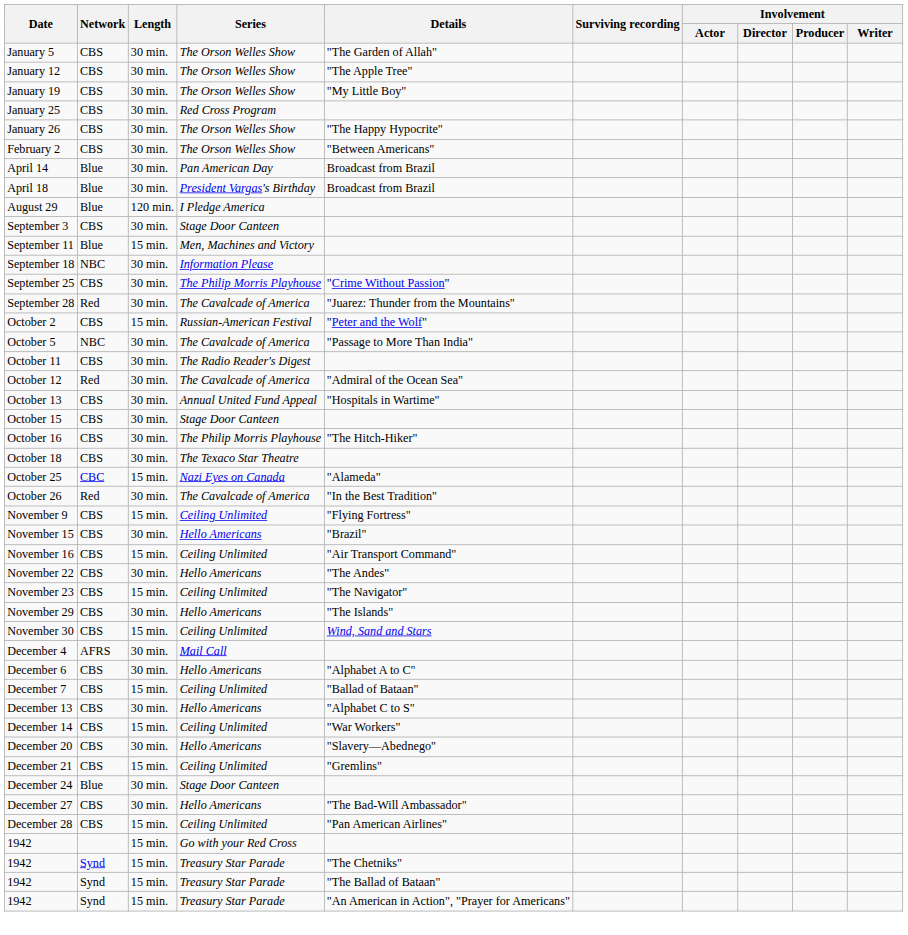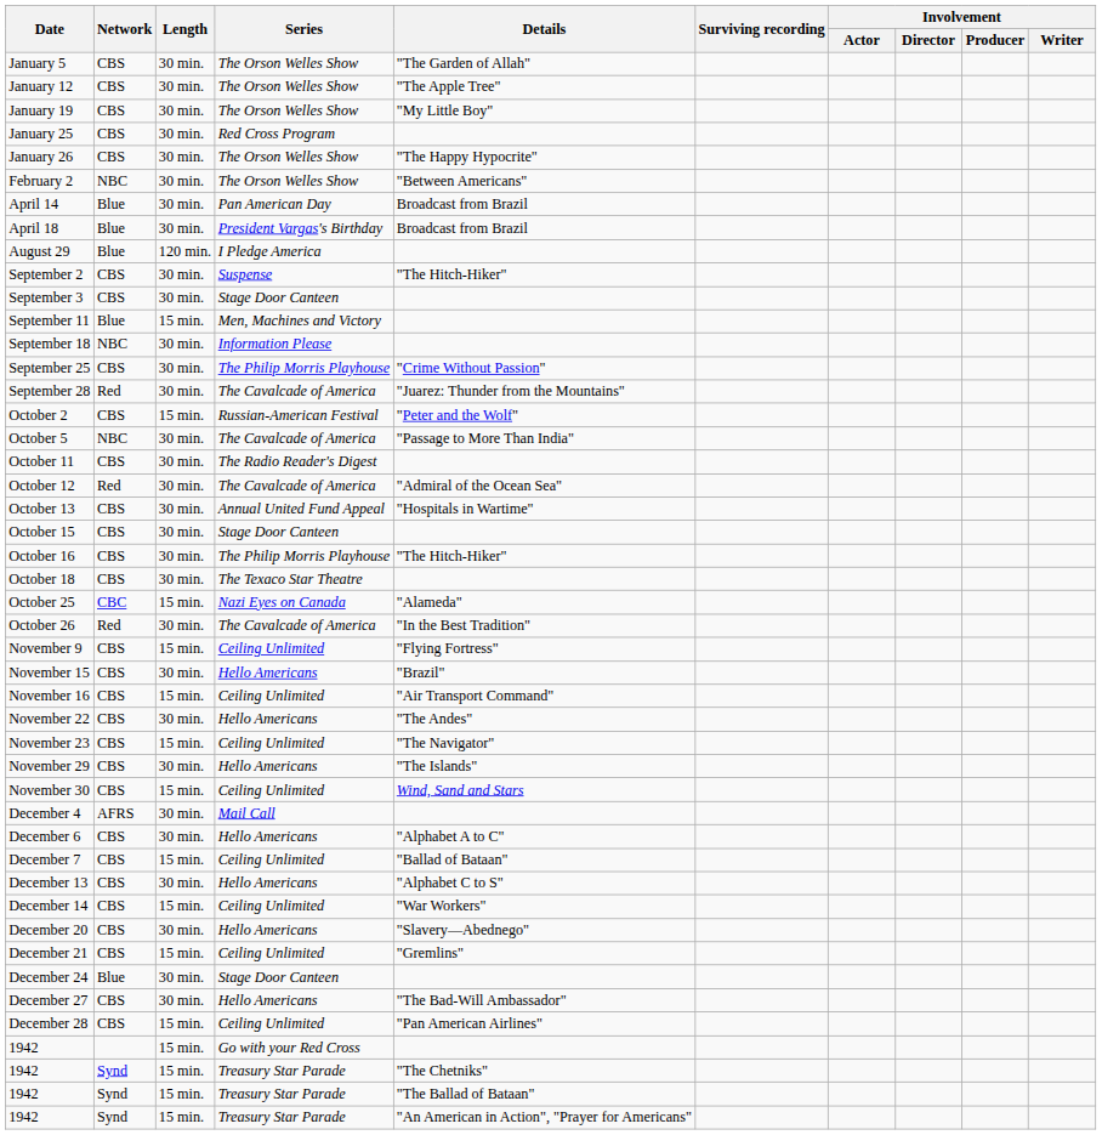 <table class="wikitable">
 <tr>
 <th rowspan="2" style="width:33px;">Date</th>
 <th rowspan="2">Network</th>
 <th rowspan="2">Length</th>
 <th rowspan="2">Series</th>
 <th rowspan="2">Details</th>
 <th rowspan="2">Surviving recording</th>
 <th colspan="4">Involvement</th>
 </tr>
 <tr>
 <th width=65>Actor</th>
 <th width=65>Director</th>
 <th width=65>Producer</th>
 <th width=65>Writer</th>
 </tr>
 <tr style="text-align:center;">
 <td style="text-align:left;">January 5</td>
 <td style="text-align:left;">CBS</td>
 <td style="text-align:left;">30 min.</td>
 <td style="text-align:left;"><em>The Orson Welles Show</em></td>
 <td style="text-align:left;">"The Garden of Allah" </td>
 <td></td>
 <td></td>
 <td></td>
 <td></td>
 <td></td>
 </tr>
 <tr style="text-align:center;">
 <td style="text-align:left;">January 12</td>
 <td style="text-align:left;">CBS</td>
 <td style="text-align:left;">30 min.</td>
 <td style="text-align:left;"><em>The Orson Welles Show</em></td>
 <td style="text-align:left;">"The Apple Tree" </td>
 <td></td>
 <td></td>
 <td></td>
 <td></td>
 <td></td>
 </tr>
 <tr style="text-align:center;">
 <td style="text-align:left;">January 19</td>
 <td style="text-align:left;">CBS</td>
 <td style="text-align:left;">30 min.</td>
 <td style="text-align:left;"><em>The Orson Welles Show</em></td>
 <td style="text-align:left;">"My Little Boy" </td>
 <td></td>
 <td></td>
 <td></td>
 <td></td>
 <td></td>
 </tr>
 <tr style="text-align:center;">
 <td style="text-align:left;">January 25</td>
 <td style="text-align:left;">CBS</td>
 <td style="text-align:left;">30 min.</td>
 <td style="text-align:left;"><em>Red Cross Program</em></td>
 <td style="text-align:left;"> </td>
 <td></td>
 <td></td>
 <td></td>
 <td></td>
 <td></td>
 </tr>
 <tr style="text-align:center;">
 <td style="text-align:left;">January 26</td>
 <td style="text-align:left;">CBS</td>
 <td style="text-align:left;">30 min.</td>
 <td style="text-align:left;"><em>The Orson Welles Show</em></td>
 <td style="text-align:left;">"The Happy Hypocrite" </td>
 <td></td>
 <td></td>
 <td></td>
 <td></td>
 <td></td>
 </tr>
 <tr style="text-align:center;">
 <td style="text-align:left;">February 2</td>
-<td style="text-align:left;">CBS</td>
+<td style="text-align:left;">NBC</td>
 <td style="text-align:left;">30 min.</td>
 <td style="text-align:left;"><em>The Orson Welles Show</em></td>
 <td style="text-align:left;">"Between Americans" </td>
 <td></td>
 <td></td>
 <td></td>
 <td></td>
 <td></td>
 </tr>
 <tr style="text-align:center;">
 <td style="text-align:left;">April 14</td>
 <td style="text-align:left;">Blue</td>
 <td style="text-align:left;">30 min.</td>
 <td style="text-align:left;"><em>Pan American Day</em></td>
 <td style="text-align:left;">Broadcast from Brazil</td>
 <td></td>
 <td></td>
 <td></td>
 <td></td>
 <td></td>
 </tr>
 <tr style="text-align:center;">
 <td style="text-align:left;">April 18</td>
 <td style="text-align:left;">Blue</td>
 <td style="text-align:left;">30 min.</td>
 <td style="text-align:left;"><em><a href='#'>President Vargas</a>'s Birthday</em></td>
 <td style="text-align:left;">Broadcast from Brazil</td>
 <td></td>
 <td></td>
 <td></td>
 <td></td>
 <td></td>
 </tr>
 <tr style="text-align:center;">
 <td style="text-align:left;">August 29</td>
 <td style="text-align:left;">Blue</td>
 <td style="text-align:left;">120 min.</td>
 <td style="text-align:left;"><em>I Pledge America</em></td>
 <td style="text-align:left;"> </td>
+<td></td>
+<td></td>
+<td></td>
+<td></td>
+<td></td>
+</tr>
+<tr style="text-align:center;">
+<td style="text-align:left;">September 2</td>
+<td style="text-align:left;">CBS</td>
+<td style="text-align:left;">30 min.</td>
+<td style="text-align:left;"><em><a href='#'>Suspense</a></em></td>
+<td style="text-align:left;">"The Hitch-Hiker" </td>
 <td></td>
 <td></td>
 <td></td>
 <td></td>
 <td></td>
 </tr>
 <tr style="text-align:center;">
 <td style="text-align:left;">September 3</td>
 <td style="text-align:left;">CBS</td>
 <td style="text-align:left;">30 min.</td>
 <td style="text-align:left;"><em>Stage Door Canteen</em></td>
 <td style="text-align:left;"> </td>
 <td></td>
 <td></td>
 <td></td>
 <td></td>
 <td></td>
 </tr>
 <tr style="text-align:center;">
 <td style="text-align:left;">September 11</td>
 <td style="text-align:left;">Blue</td>
 <td style="text-align:left;">15 min.</td>
 <td style="text-align:left;"><em>Men, Machines and Victory</em></td>
 <td style="text-align:left;"> </td>
 <td></td>
 <td></td>
 <td></td>
 <td></td>
 <td></td>
 </tr>
 <tr style="text-align:center;">
 <td style="text-align:left;">September 18</td>
 <td style="text-align:left;">NBC</td>
 <td style="text-align:left;">30 min.</td>
 <td style="text-align:left;"><em><a href='#'>Information Please</a></em></td>
 <td style="text-align:left;"> </td>
 <td></td>
 <td></td>
 <td></td>
 <td></td>
 <td></td>
 </tr>
 <tr style="text-align:center;">
 <td style="text-align:left;">September 25</td>
 <td style="text-align:left;">CBS</td>
 <td style="text-align:left;">30 min.</td>
 <td style="text-align:left;"><em><a href='#'>The Philip Morris Playhouse</a></em></td>
 <td style="text-align:left;">"<a href='#'>Crime Without Passion</a>" </td>
 <td></td>
 <td></td>
 <td></td>
 <td></td>
 <td></td>
 </tr>
 <tr style="text-align:center;">
 <td style="text-align:left;">September 28</td>
 <td style="text-align:left;">Red</td>
 <td style="text-align:left;">30 min.</td>
 <td style="text-align:left;"><em>The Cavalcade of America</em></td>
 <td style="text-align:left;">"Juarez: Thunder from the Mountains" </td>
 <td></td>
 <td></td>
 <td></td>
 <td></td>
 <td></td>
 </tr>
 <tr style="text-align:center;">
 <td style="text-align:left;">October 2</td>
 <td style="text-align:left;">CBS</td>
 <td style="text-align:left;">15 min.</td>
 <td style="text-align:left;"><em>Russian-American Festival</em></td>
 <td style="text-align:left;">"<a href='#'>Peter and the Wolf</a>" </td>
 <td></td>
 <td></td>
 <td></td>
 <td></td>
 <td></td>
 </tr>
 <tr style="text-align:center;">
 <td style="text-align:left;">October 5</td>
 <td style="text-align:left;">NBC</td>
 <td style="text-align:left;">30 min.</td>
 <td style="text-align:left;"><em>The Cavalcade of America</em></td>
 <td style="text-align:left;">"Passage to More Than India"</td>
 <td></td>
 <td></td>
 <td></td>
 <td></td>
 <td></td>
 </tr>
 <tr style="text-align:center;">
 <td style="text-align:left;">October 11</td>
 <td style="text-align:left;">CBS</td>
 <td style="text-align:left;">30 min.</td>
 <td style="text-align:left;"><em>The Radio Reader's Digest</em></td>
 <td style="text-align:left;"> </td>
 <td></td>
 <td></td>
 <td></td>
 <td></td>
 <td></td>
 </tr>
 <tr style="text-align:center;">
 <td style="text-align:left;">October 12</td>
 <td style="text-align:left;">Red</td>
 <td style="text-align:left;">30 min.</td>
 <td style="text-align:left;"><em>The Cavalcade of America</em></td>
 <td style="text-align:left;">"Admiral of the Ocean Sea" </td>
 <td></td>
 <td></td>
 <td></td>
 <td></td>
 <td></td>
 </tr>
 <tr style="text-align:center;">
 <td style="text-align:left;">October 13</td>
 <td style="text-align:left;">CBS</td>
 <td style="text-align:left;">30 min.</td>
 <td style="text-align:left;"><em>Annual United Fund Appeal</em></td>
 <td style="text-align:left;">"Hospitals in Wartime" </td>
 <td></td>
 <td></td>
 <td></td>
 <td></td>
 <td></td>
 </tr>
 <tr style="text-align:center;">
 <td style="text-align:left;">October 15</td>
 <td style="text-align:left;">CBS</td>
 <td style="text-align:left;">30 min.</td>
 <td style="text-align:left;"><em>Stage Door Canteen</em></td>
 <td style="text-align:left;"> </td>
 <td></td>
 <td></td>
 <td></td>
 <td></td>
 <td></td>
 </tr>
 <tr style="text-align:center;">
 <td style="text-align:left;">October 16</td>
 <td style="text-align:left;">CBS</td>
 <td style="text-align:left;">30 min.</td>
 <td style="text-align:left;"><em>The Philip Morris Playhouse</em></td>
 <td style="text-align:left;">"The Hitch-Hiker" </td>
 <td></td>
 <td></td>
 <td></td>
 <td></td>
 <td></td>
 </tr>
 <tr style="text-align:center;">
 <td style="text-align:left;">October 18</td>
 <td style="text-align:left;">CBS</td>
 <td style="text-align:left;">30 min.</td>
 <td style="text-align:left;"><em>The Texaco Star Theatre</em></td>
 <td style="text-align:left;"> </td>
 <td></td>
 <td></td>
 <td></td>
 <td></td>
 <td></td>
 </tr>
 <tr style="text-align:center;">
 <td style="text-align:left;">October 25</td>
 <td style="text-align:left;"><a href='#'>CBC</a></td>
 <td style="text-align:left;">15 min.</td>
 <td style="text-align:left;"><em><a href='#'>Nazi Eyes on Canada</a></em></td>
 <td style="text-align:left;">"Alameda" </td>
 <td></td>
 <td></td>
 <td></td>
 <td></td>
 <td></td>
 </tr>
 <tr style="text-align:center;">
 <td style="text-align:left;">October 26</td>
 <td style="text-align:left;">Red</td>
 <td style="text-align:left;">30 min.</td>
 <td style="text-align:left;"><em>The Cavalcade of America</em></td>
 <td style="text-align:left;">"In the Best Tradition" </td>
 <td></td>
 <td></td>
 <td></td>
 <td></td>
 <td></td>
 </tr>
 <tr style="text-align:center;">
 <td style="text-align:left;">November 9</td>
 <td style="text-align:left;">CBS</td>
 <td style="text-align:left;">15 min.</td>
 <td style="text-align:left;"><em><a href='#'>Ceiling Unlimited</a></em></td>
 <td style="text-align:left;">"Flying Fortress" </td>
 <td></td>
 <td></td>
 <td></td>
 <td></td>
 <td></td>
 </tr>
 <tr style="text-align:center;">
 <td style="text-align:left;">November 15</td>
 <td style="text-align:left;">CBS</td>
 <td style="text-align:left;">30 min.</td>
 <td style="text-align:left;"><em><a href='#'>Hello Americans</a></em></td>
 <td style="text-align:left;">"Brazil" </td>
 <td></td>
 <td></td>
 <td></td>
 <td></td>
 <td></td>
 </tr>
 <tr style="text-align:center;">
 <td style="text-align:left;">November 16</td>
 <td style="text-align:left;">CBS</td>
 <td style="text-align:left;">15 min.</td>
 <td style="text-align:left;"><em>Ceiling Unlimited</em></td>
 <td style="text-align:left;">"Air Transport Command" </td>
 <td></td>
 <td></td>
 <td></td>
 <td></td>
 <td></td>
 </tr>
 <tr style="text-align:center;">
 <td style="text-align:left;">November 22</td>
 <td style="text-align:left;">CBS</td>
 <td style="text-align:left;">30 min.</td>
 <td style="text-align:left;"><em>Hello Americans</em></td>
 <td style="text-align:left;">"The Andes" </td>
 <td></td>
 <td></td>
 <td></td>
 <td></td>
 <td></td>
 </tr>
 <tr style="text-align:center;">
 <td style="text-align:left;">November 23</td>
 <td style="text-align:left;">CBS</td>
 <td style="text-align:left;">15 min.</td>
 <td style="text-align:left;"><em>Ceiling Unlimited</em></td>
 <td style="text-align:left;">"The Navigator" </td>
 <td></td>
 <td></td>
 <td></td>
 <td></td>
 <td></td>
 </tr>
 <tr style="text-align:center;">
 <td style="text-align:left;">November 29</td>
 <td style="text-align:left;">CBS</td>
 <td style="text-align:left;">30 min.</td>
 <td style="text-align:left;"><em>Hello Americans</em></td>
 <td style="text-align:left;">"The Islands" </td>
 <td></td>
 <td></td>
 <td></td>
 <td></td>
 <td></td>
 </tr>
 <tr style="text-align:center;">
 <td style="text-align:left;">November 30</td>
 <td style="text-align:left;">CBS</td>
 <td style="text-align:left;">15 min.</td>
 <td style="text-align:left;"><em>Ceiling Unlimited</em></td>
 <td style="text-align:left;"><em><a href='#'>Wind, Sand and Stars</a></em> </td>
 <td></td>
 <td></td>
 <td></td>
 <td></td>
 <td></td>
 </tr>
 <tr style="text-align:center;">
 <td style="text-align:left;">December 4</td>
 <td style="text-align:left;">AFRS</td>
 <td style="text-align:left;">30 min.</td>
 <td style="text-align:left;"><em><a href='#'>Mail Call</a></em></td>
 <td style="text-align:left;"> </td>
 <td></td>
 <td></td>
 <td></td>
 <td></td>
 <td></td>
 </tr>
 <tr style="text-align:center;">
 <td style="text-align:left;">December 6</td>
 <td style="text-align:left;">CBS</td>
 <td style="text-align:left;">30 min.</td>
 <td style="text-align:left;"><em>Hello Americans</em></td>
 <td style="text-align:left;">"Alphabet A to C" </td>
 <td></td>
 <td></td>
 <td></td>
 <td></td>
 <td></td>
 </tr>
 <tr style="text-align:center;">
 <td style="text-align:left;">December 7</td>
 <td style="text-align:left;">CBS</td>
 <td style="text-align:left;">15 min.</td>
 <td style="text-align:left;"><em>Ceiling Unlimited</em></td>
 <td style="text-align:left;">"Ballad of Bataan" </td>
 <td></td>
 <td></td>
 <td></td>
 <td></td>
 <td></td>
 </tr>
 <tr style="text-align:center;">
 <td style="text-align:left;">December 13</td>
 <td style="text-align:left;">CBS</td>
 <td style="text-align:left;">30 min.</td>
 <td style="text-align:left;"><em>Hello Americans</em></td>
 <td style="text-align:left;">"Alphabet C to S" </td>
 <td></td>
 <td></td>
 <td></td>
 <td></td>
 <td></td>
 </tr>
 <tr style="text-align:center;">
 <td style="text-align:left;">December 14</td>
 <td style="text-align:left;">CBS</td>
 <td style="text-align:left;">15 min.</td>
 <td style="text-align:left;"><em>Ceiling Unlimited</em></td>
 <td style="text-align:left;">"War Workers" </td>
 <td></td>
 <td></td>
 <td></td>
 <td></td>
 <td></td>
 </tr>
 <tr style="text-align:center;">
 <td style="text-align:left;">December 20</td>
 <td style="text-align:left;">CBS</td>
 <td style="text-align:left;">30 min.</td>
 <td style="text-align:left;"><em>Hello Americans</em></td>
 <td style="text-align:left;">"Slavery—Abednego" </td>
 <td></td>
 <td></td>
 <td></td>
 <td></td>
 <td></td>
 </tr>
 <tr style="text-align:center;">
 <td style="text-align:left;">December 21</td>
 <td style="text-align:left;">CBS</td>
 <td style="text-align:left;">15 min.</td>
 <td style="text-align:left;"><em>Ceiling Unlimited</em></td>
 <td style="text-align:left;">"Gremlins"  </td>
 <td></td>
 <td></td>
 <td></td>
 <td></td>
 <td></td>
 </tr>
 <tr style="text-align:center;">
 <td style="text-align:left;">December 24</td>
 <td style="text-align:left;">Blue</td>
 <td style="text-align:left;">30 min.</td>
 <td style="text-align:left;"><em>Stage Door Canteen</em></td>
 <td style="text-align:left;"> </td>
 <td></td>
 <td></td>
 <td></td>
 <td></td>
 <td></td>
 </tr>
 <tr style="text-align:center;">
 <td style="text-align:left;">December 27</td>
 <td style="text-align:left;">CBS</td>
 <td style="text-align:left;">30 min.</td>
 <td style="text-align:left;"><em>Hello Americans</em></td>
 <td style="text-align:left;">"The Bad-Will Ambassador" </td>
 <td></td>
 <td></td>
 <td></td>
 <td></td>
 <td></td>
 </tr>
 <tr style="text-align:center;">
 <td style="text-align:left;">December 28</td>
 <td style="text-align:left;">CBS</td>
 <td style="text-align:left;">15 min.</td>
 <td style="text-align:left;"><em>Ceiling Unlimited</em></td>
 <td style="text-align:left;">"Pan American Airlines" </td>
 <td></td>
 <td></td>
 <td></td>
 <td></td>
 <td></td>
 </tr>
 <tr style="text-align:center;">
 <td style="text-align:left;">1942</td>
 <td style="text-align:left;"></td>
 <td style="text-align:left;">15 min.</td>
 <td style="text-align:left;"><em>Go with your Red Cross</em></td>
 <td style="text-align:left;"> </td>
 <td></td>
 <td></td>
 <td></td>
 <td></td>
 <td></td>
 </tr>
 <tr style="text-align:center;">
 <td style="text-align:left;">1942</td>
 <td style="text-align:left;"><a href='#'>Synd</a></td>
 <td style="text-align:left;">15 min.</td>
 <td style="text-align:left;"><em>Treasury Star Parade</em></td>
 <td style="text-align:left;">"The Chetniks" </td>
 <td></td>
 <td></td>
 <td></td>
 <td></td>
 <td></td>
 </tr>
 <tr style="text-align:center;">
 <td style="text-align:left;">1942</td>
 <td style="text-align:left;">Synd</td>
 <td style="text-align:left;">15 min.</td>
 <td style="text-align:left;"><em>Treasury Star Parade</em></td>
 <td style="text-align:left;">"The Ballad of Bataan" </td>
 <td></td>
 <td></td>
 <td></td>
 <td></td>
 <td></td>
 </tr>
 <tr style="text-align:center;">
 <td style="text-align:left;">1942</td>
 <td style="text-align:left;">Synd</td>
 <td style="text-align:left;">15 min.</td>
 <td style="text-align:left;"><em>Treasury Star Parade</em></td>
 <td style="text-align:left;">"An American in Action", "Prayer for Americans" </td>
 <td></td>
 <td></td>
 <td></td>
 <td></td>
 <td></td>
 </tr>
 </table>
